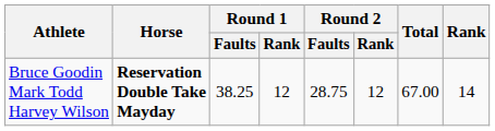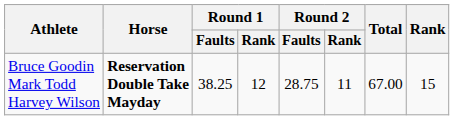 <table class=wikitable style="font-size:90%">
 <tr>
 <th rowspan="2">Athlete</th>
 <th rowspan="2">Horse</th>
 <th colspan="2">Round 1</th>
 <th colspan="2">Round 2</th>
 <th rowspan="2">Total</th>
 <th rowspan="2">Rank</th>
 </tr>
 <tr style="font-size:95%">
 <th>Faults</th>
 <th>Rank</th>
 <th>Faults</th>
 <th>Rank</th>
 </tr>
 <tr align=center>
 <td align=left><a href='#'>Bruce Goodin</a><br><a href='#'>Mark Todd</a><br><a href='#'>Harvey Wilson</a></td>
 <td align=left><strong>Reservation<br>Double Take<br>Mayday</strong></td>
 <td>38.25</td>
 <td>12</td>
 <td>28.75</td>
-<td>12</td>
+<td>11</td>
 <td>67.00</td>
-<td>14</td>
+<td>15</td>
 </tr>
 </table>
